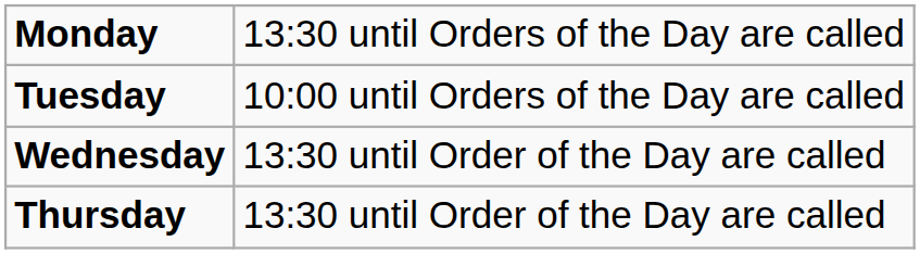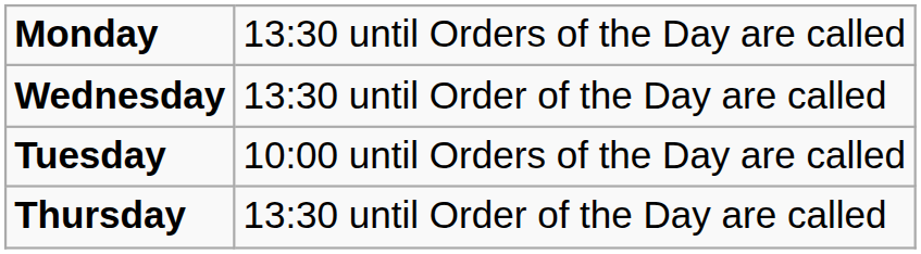 <table class="wikitable">
 <tr>
 <td><strong>Monday</strong></td>
 <td>13:30 until Orders of the Day are called</td>
 </tr>
 <tr>
+<td><strong>Wednesday</strong></td>
+<td>13:30 until Order of the Day are called</td>
+</tr>
+<tr>
 <td><strong>Tuesday</strong></td>
 <td>10:00 until Orders of the Day are called</td>
-</tr>
-<tr>
-<td><strong>Wednesday</strong></td>
-<td>13:30 until Order of the Day are called</td>
 </tr>
 <tr>
 <td><strong>Thursday</strong></td>
 <td>13:30 until Order of the Day are called</td>
 </tr>
 </table>
